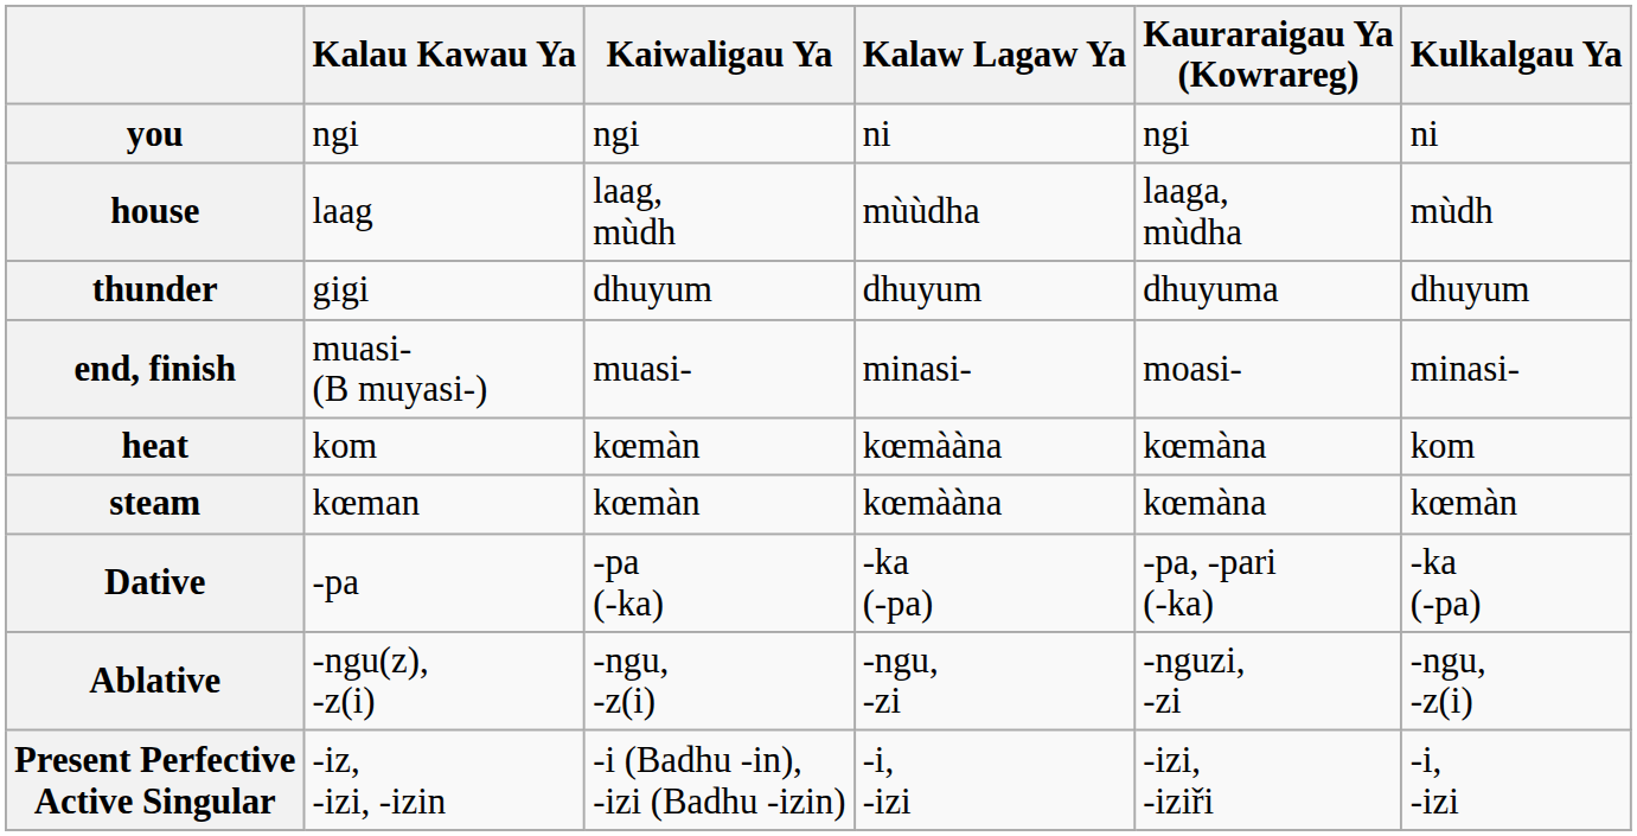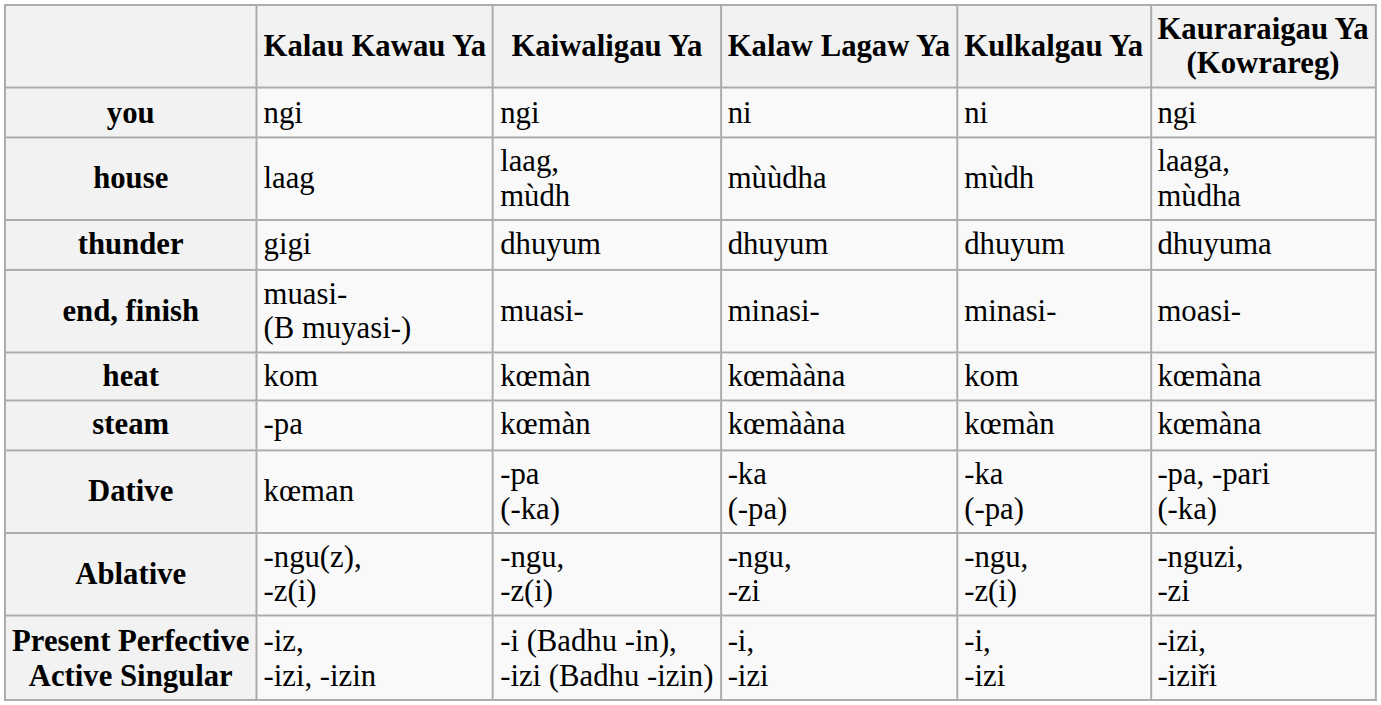 <table class="wikitable">
 <tr>
 <th></th>
 <th>Kalau Kawau Ya</th>
 <th>Kaiwaligau Ya</th>
 <th>Kalaw Lagaw Ya</th>
+<th>Kulkalgau Ya</th>
 <th>Kauraraigau Ya <br> (Kowrareg)</th>
-<th>Kulkalgau Ya</th>
 </tr>
 <tr>
 <th>you </th>
 <td>ngi</td>
 <td>ngi</td>
 <td>ni</td>
+<td>ni</td>
 <td>ngi</td>
-<td>ni</td>
 </tr>
 <tr>
 <th>house</th>
 <td>laag</td>
 <td>laag, <br> mùdh</td>
 <td>mùùdha</td>
+<td>mùdh</td>
 <td>laaga, <br> mùdha</td>
-<td>mùdh</td>
 </tr>
 <tr>
 <th>thunder</th>
 <td>gigi</td>
 <td>dhuyum</td>
 <td>dhuyum</td>
+<td>dhuyum</td>
 <td>dhuyuma</td>
-<td>dhuyum</td>
 </tr>
 <tr>
 <th>end, finish</th>
 <td>muasi- <br> (B muyasi-)</td>
 <td>muasi-</td>
 <td>minasi-</td>
+<td>minasi-</td>
 <td>moasi-</td>
-<td>minasi-</td>
 </tr>
 <tr>
 <th>heat</th>
 <td>kom</td>
 <td>kœmàn</td>
 <td>kœmààna</td>
+<td>kom</td>
 <td>kœmàna</td>
-<td>kom</td>
 </tr>
 <tr>
 <th>steam</th>
-<td>kœman</td>
+<td>-pa</td>
 <td>kœmàn</td>
 <td>kœmààna</td>
+<td>kœmàn</td>
 <td>kœmàna</td>
-<td>kœmàn</td>
 </tr>
 <tr>
 <th>Dative</th>
-<td>-pa</td>
+<td>kœman</td>
 <td>-pa <br> (-ka)</td>
 <td>-ka <br> (-pa)</td>
+<td>-ka <br> (-pa)</td>
 <td>-pa, -pari <br> (-ka)</td>
-<td>-ka <br> (-pa)</td>
 </tr>
 <tr>
 <th>Ablative</th>
 <td>-ngu(z), <br> -z(i)</td>
 <td>-ngu, <br> -z(i)</td>
 <td>-ngu, <br> -zi</td>
+<td>-ngu, <br> -z(i)</td>
 <td>-nguzi, <br> -zi</td>
-<td>-ngu, <br> -z(i)</td>
 </tr>
 <tr>
 <th>Present Perfective <br> Active Singular</th>
 <td>-iz, <br> -izi, -izin</td>
 <td>-i (Badhu -in), <br> -izi (Badhu -izin)</td>
 <td>-i, <br> -izi</td>
+<td>-i, <br> -izi</td>
 <td>-izi, <br> -iziři</td>
-<td>-i, <br> -izi</td>
 </tr>
 </table>
